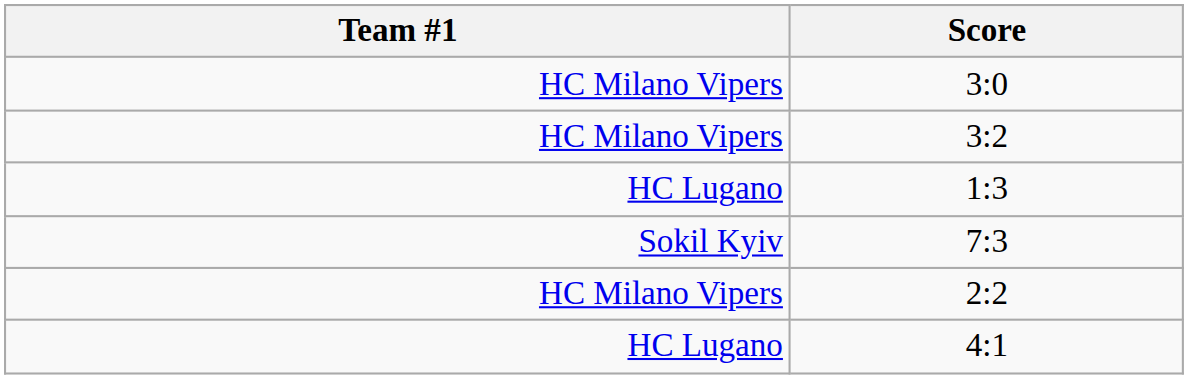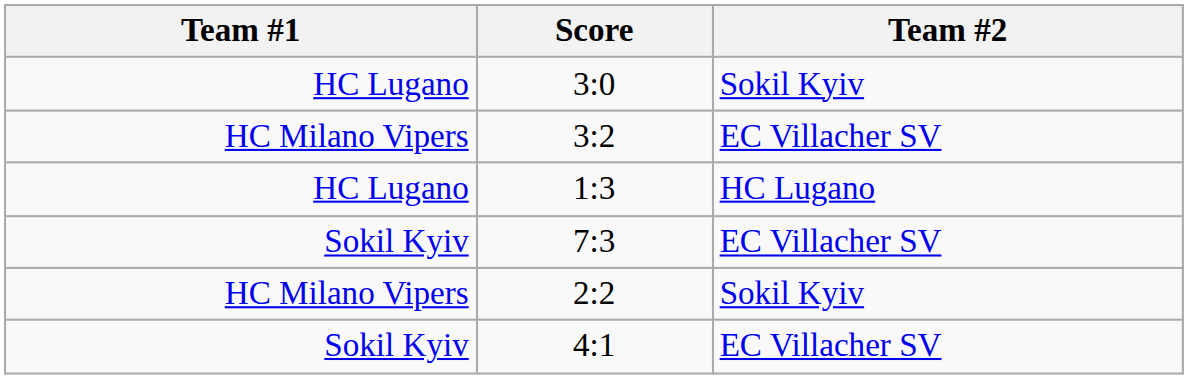 <table class="wikitable" style="text-align: center;">
 <tr>
 <th width=22%>Team #1</th>
 <th width=11%>Score</th>
+<th width=22%>Team #2</th>
 </tr>
 <tr>
-<td style="text-align: right;"><a href='#'>HC Milano Vipers</a> </td>
+<td style="text-align: right;"><a href='#'>HC Lugano</a> </td>
 <td>3:0</td>
+<td style="text-align: left;"> <a href='#'>Sokil Kyiv</a></td>
 </tr>
 <tr>
 <td style="text-align: right;"><a href='#'>HC Milano Vipers</a> </td>
 <td>3:2</td>
+<td style="text-align: left;"> <a href='#'>EC Villacher SV</a></td>
 </tr>
 <tr>
 <td style="text-align: right;"><a href='#'>HC Lugano</a> </td>
 <td>1:3</td>
+<td style="text-align: left;"> <a href='#'>HC Lugano</a></td>
 </tr>
 <tr>
 <td style="text-align: right;"><a href='#'>Sokil Kyiv</a> </td>
 <td>7:3</td>
+<td style="text-align: left;"> <a href='#'>EC Villacher SV</a></td>
 </tr>
 <tr>
 <td style="text-align: right;"><a href='#'>HC Milano Vipers</a> </td>
 <td>2:2</td>
+<td style="text-align: left;"> <a href='#'>Sokil Kyiv</a></td>
 </tr>
 <tr>
-<td style="text-align: right;"><a href='#'>HC Lugano</a> </td>
+<td style="text-align: right;"><a href='#'>Sokil Kyiv</a> </td>
 <td>4:1</td>
+<td style="text-align: left;"> <a href='#'>EC Villacher SV</a></td>
 </tr>
 </table>
